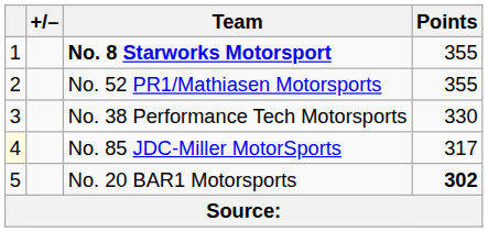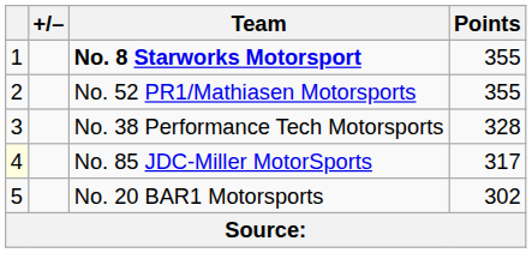 <table class="wikitable" style="font-size: 95%;">
 <tr>
 <th scope="col"></th>
 <th scope="col">+/–</th>
 <th scope="col">Team</th>
 <th scope="col">Points</th>
 </tr>
 <tr>
 <td align=center>1</td>
 <td align="left"></td>
 <td><strong> No. 8 <a href='#'>Starworks Motorsport</a></strong></td>
 <td align=right>355</td>
 </tr>
 <tr>
 <td align=center>2</td>
 <td align="left"></td>
 <td> No. 52 <a href='#'>PR1/Mathiasen Motorsports</a></td>
 <td align=right>355</td>
 </tr>
 <tr>
 <td align=center>3</td>
 <td align="left"></td>
 <td> No. 38 Performance Tech Motorsports</td>
-<td align=right>330</td>
+<td align=right>328</td>
 </tr>
 <tr>
 <td align=center style="background: lightyellow;">4</td>
 <td align="left"></td>
 <td> No. 85 <a href='#'>JDC-Miller MotorSports</a></td>
 <td align=right>317</td>
 </tr>
 <tr>
 <td align=center>5</td>
 <td align="left"></td>
 <td> No. 20 BAR1 Motorsports</td>
-<td align=right><strong>302</strong></td>
+<td align=right>302</td>
 </tr>
 <tr>
 <th colspan=5>Source:</th>
 </tr>
 </table>
